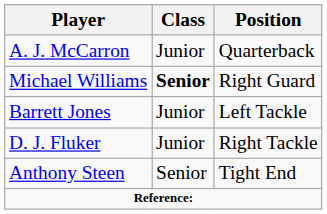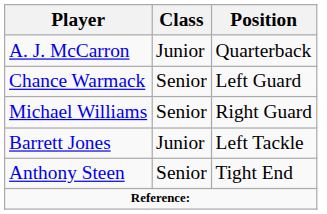 <table class="wikitable" border="1">
 <tr>
 <th>Player</th>
 <th>Class</th>
 <th>Position</th>
 </tr>
 <tr>
 <td><a href='#'>A. J. McCarron</a></td>
 <td>Junior</td>
 <td>Quarterback</td>
 </tr>
 <tr>
+<td><a href='#'>Chance Warmack</a></td>
+<td>Senior</td>
+<td>Left Guard</td>
+</tr>
+<tr>
 <td><a href='#'>Michael Williams</a></td>
-<td><strong>Senior</strong></td>
+<td>Senior</td>
 <td>Right Guard</td>
 </tr>
 <tr>
 <td><a href='#'>Barrett Jones</a></td>
 <td>Junior</td>
 <td>Left Tackle</td>
-</tr>
-<tr>
-<td><a href='#'>D. J. Fluker</a></td>
-<td>Junior</td>
-<td>Right Tackle</td>
 </tr>
 <tr>
 <td><a href='#'>Anthony Steen</a></td>
 <td>Senior</td>
 <td>Tight End</td>
 </tr>
 <tr>
 <td colspan="3" style="font-size: 8pt" align="center"><strong>Reference:</strong></td>
 </tr>
 </table>
